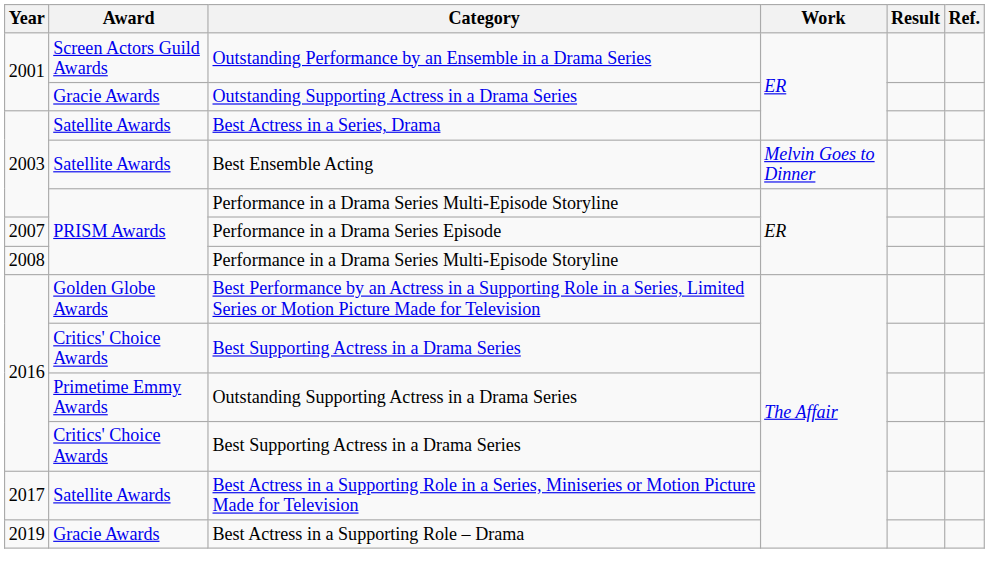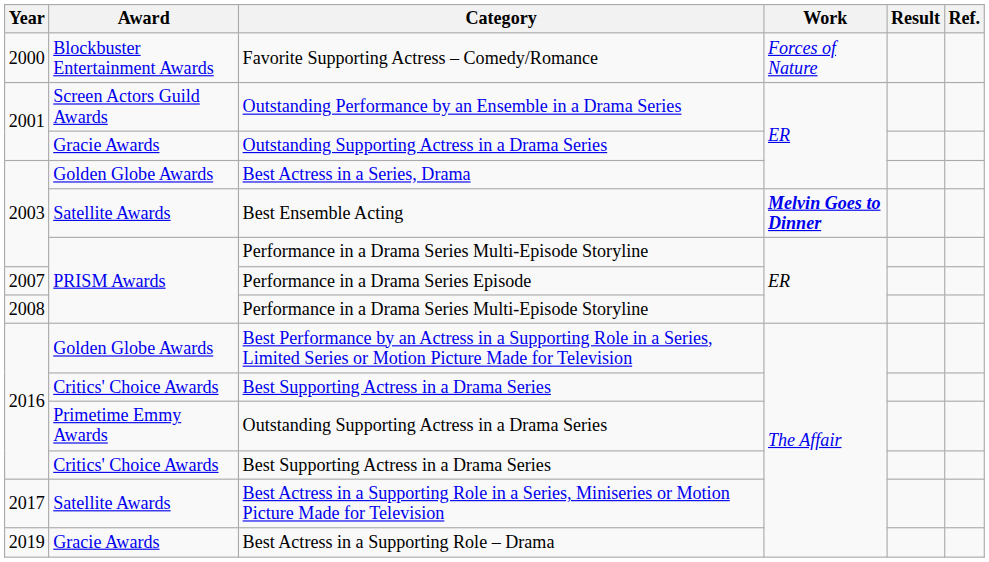 <table class="wikitable">
 <tr>
 <th>Year</th>
 <th>Award</th>
 <th>Category</th>
 <th>Work</th>
 <th>Result</th>
 <th>Ref.</th>
+</tr>
+<tr>
+<td>2000</td>
+<td><a href='#'>Blockbuster Entertainment Awards</a></td>
+<td>Favorite Supporting Actress – Comedy/Romance</td>
+<td><em><a href='#'>Forces of Nature</a></em></td>
+<td></td>
+<td align="center"></td>
 </tr>
 <tr>
 <td rowspan="2">2001</td>
 <td><a href='#'>Screen Actors Guild Awards</a></td>
 <td><a href='#'>Outstanding Performance by an Ensemble in a Drama Series</a></td>
 <td rowspan=3><em><a href='#'>ER</a></em></td>
 <td></td>
 <td align="center"></td>
 </tr>
 <tr>
 <td><a href='#'>Gracie Awards</a></td>
 <td><a href='#'>Outstanding Supporting Actress in a Drama Series</a></td>
 <td></td>
 <td align="center"></td>
 </tr>
 <tr>
 <td rowspan="3">2003</td>
-<td><a href='#'>Satellite Awards</a></td>
+<td><a href='#'>Golden Globe Awards</a></td>
 <td><a href='#'>Best Actress in a Series, Drama</a></td>
 <td></td>
 <td align="center"></td>
 </tr>
 <tr>
 <td><a href='#'>Satellite Awards</a></td>
 <td>Best Ensemble Acting</td>
-<td><em><a href='#'>Melvin Goes to Dinner</a></em></td>
+<td><strong><em><a href='#'>Melvin Goes to Dinner</a></em></strong></td>
 <td></td>
 <td align="center"></td>
 </tr>
 <tr>
 <td rowspan="3"><a href='#'>PRISM Awards</a></td>
 <td>Performance in a Drama Series Multi-Episode Storyline</td>
 <td rowspan="3"><em>ER</em></td>
 <td></td>
 <td align="center"></td>
 </tr>
 <tr>
 <td>2007</td>
 <td>Performance in a Drama Series Episode</td>
 <td></td>
 <td align="center"></td>
 </tr>
 <tr>
 <td>2008</td>
 <td>Performance in a Drama Series Multi-Episode Storyline</td>
 <td></td>
 <td align="center"></td>
 </tr>
 <tr>
 <td rowspan="4">2016</td>
 <td><a href='#'>Golden Globe Awards</a></td>
 <td><a href='#'>Best Performance by an Actress in a Supporting Role in a Series, Limited Series or Motion Picture Made for Television</a></td>
 <td rowspan="6"><em><a href='#'>The Affair</a></em></td>
 <td></td>
 <td align="center"></td>
 </tr>
 <tr>
 <td><a href='#'>Critics' Choice Awards</a></td>
 <td><a href='#'>Best Supporting Actress in a Drama Series</a></td>
 <td></td>
 <td align="center"></td>
 </tr>
 <tr>
 <td><a href='#'>Primetime Emmy Awards</a></td>
 <td>Outstanding Supporting Actress in a Drama Series</td>
 <td></td>
 <td align="center"></td>
 </tr>
 <tr>
 <td><a href='#'>Critics' Choice Awards</a></td>
 <td>Best Supporting Actress in a Drama Series</td>
 <td></td>
 <td align="center"></td>
 </tr>
 <tr>
 <td>2017</td>
 <td><a href='#'>Satellite Awards</a></td>
 <td><a href='#'>Best Actress in a Supporting Role in a Series, Miniseries or Motion Picture Made for Television</a></td>
 <td></td>
 <td align="center"></td>
 </tr>
 <tr>
 <td>2019</td>
 <td><a href='#'>Gracie Awards</a></td>
 <td>Best Actress in a Supporting Role – Drama</td>
 <td></td>
 <td align="center"></td>
 </tr>
 </table>
